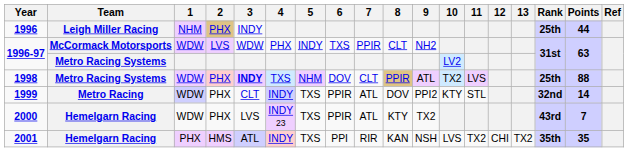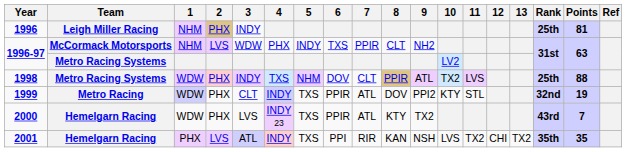 <table class="wikitable" style="text-align:center; font-size:90%">
 <tr>
 <th>Year</th>
 <th>Team</th>
 <th>1</th>
 <th>2</th>
 <th>3</th>
 <th>4</th>
 <th>5</th>
 <th>6</th>
 <th>7</th>
 <th>8</th>
 <th>9</th>
 <th>10</th>
 <th>11</th>
 <th>12</th>
 <th>13</th>
 <th>Rank</th>
 <th>Points</th>
 <th>Ref</th>
 </tr>
 <tr>
 <td><strong><a href='#'>1996</a></strong></td>
 <th><a href='#'>Leigh Miller Racing</a></th>
 <td style="background:#EFCFFF;"><a href='#'>NHM</a><br></td>
 <td style="background:#DFC484;"><a href='#'>PHX</a><br></td>
 <td><a href='#'>INDY</a></td>
 <th></th>
 <th></th>
 <th></th>
 <th></th>
 <th></th>
 <th></th>
 <th></th>
 <th></th>
 <th></th>
 <th></th>
 <td style="background:#CFCFFF;"><strong>25th</strong></td>
-<td style="background:#CFCFFF;"><strong>44</strong></td>
+<td style="background:#CFCFFF;"><strong>81</strong></td>
 <th></th>
 </tr>
 <tr>
 <td rowspan=2><strong><a href='#'>1996-97</a></strong></td>
 <th><a href='#'>McCormack Motorsports</a></th>
-<td style="background:#EFCFFF;"><a href='#'>WDW</a><br></td>
+<td style="background:#EFCFFF;"><a href='#'>NHM</a><br></td>
 <td style="background:#EFCFFF;"><a href='#'>LVS</a><br></td>
 <td><a href='#'>WDW</a></td>
 <td><a href='#'>PHX</a></td>
 <td><a href='#'>INDY</a></td>
 <td><a href='#'>TXS</a></td>
 <td><a href='#'>PPIR</a></td>
 <td><a href='#'>CLT</a></td>
 <td><a href='#'>NH2</a></td>
 <th></th>
 <th></th>
 <th></th>
 <th></th>
 <td rowspan=2 style="background:#CFCFFF;"><strong>31st</strong></td>
 <td rowspan=2 style="background:#CFCFFF;"><strong>63</strong></td>
 <th rowspan=2></th>
 </tr>
 <tr>
 <th><a href='#'>Metro Racing Systems</a></th>
 <th></th>
 <th></th>
 <th></th>
 <th></th>
 <th></th>
 <th></th>
 <th></th>
 <th></th>
 <th></th>
 <td style="background:#CFEAFF;"><a href='#'>LV2</a><br></td>
 <th></th>
 <th></th>
 <th></th>
 </tr>
 <tr>
 <td><strong><a href='#'>1998</a></strong></td>
 <th><a href='#'>Metro Racing Systems</a></th>
 <td style="background:#EFCFFF;"><a href='#'>WDW</a><br></td>
 <td style="background:#FFCFCF;"><a href='#'>PHX</a><br></td>
-<td style="background:#EFCFFF;"><strong><a href='#'>INDY</a><br></strong></td>
+<td style="background:#EFCFFF;"><a href='#'>INDY</a><br></td>
 <td style="background:#CFEAFF;"><a href='#'>TXS</a><br></td>
 <td style="background:#EFCFFF;"><a href='#'>NHM</a><br></td>
 <td><a href='#'>DOV</a></td>
 <td><a href='#'>CLT</a></td>
 <td style="background:#DFC484;"><a href='#'>PPIR</a><br></td>
 <td style="background:#EFCFFF;">ATL<br></td>
 <td style="background:#CFEAFF;">TX2<br></td>
 <td style="background:#EFCFFF;">LVS<br></td>
 <th></th>
 <th></th>
 <td style="background:#CFCFFF;"><strong>25th</strong></td>
 <td style="background:#CFCFFF;"><strong>88</strong></td>
 <th></th>
 </tr>
 <tr>
 <td><strong><a href='#'>1999</a></strong></td>
 <th><a href='#'>Metro Racing</a></th>
 <td style="background:#CFCFFF;">WDW<br></td>
 <td>PHX</td>
 <td><a href='#'>CLT</a><br></td>
 <td style="background:#CFCFFF;"><a href='#'>INDY</a><br></td>
 <td>TXS</td>
 <td>PPIR</td>
 <td>ATL</td>
 <td>DOV</td>
 <td>PPI2</td>
 <td>KTY</td>
 <td>STL</td>
 <th></th>
 <th></th>
 <td style="background:#CFCFFF;"><strong>32nd</strong></td>
-<td style="background:#CFCFFF;"><strong>14</strong></td>
+<td style="background:#CFCFFF;"><strong>19</strong></td>
 <th></th>
 </tr>
 <tr>
 <td><strong><a href='#'>2000</a></strong></td>
 <th><a href='#'>Hemelgarn Racing</a></th>
 <td>WDW</td>
 <td>PHX</td>
 <td>LVS</td>
 <td style="background:#EFCFFF;"><a href='#'>INDY</a><br><small>23</small></td>
 <td>TXS</td>
 <td>PPIR</td>
 <td>ATL</td>
 <td>KTY</td>
 <td>TX2</td>
 <th></th>
 <th></th>
 <th></th>
 <th></th>
 <td style="background:#CFCFFF;"><strong>43rd</strong></td>
 <td style="background:#CFCFFF;"><strong>7</strong></td>
 <th></th>
 </tr>
 <tr>
 <td><strong><a href='#'>2001</a></strong></td>
 <th><a href='#'>Hemelgarn Racing</a></th>
 <td style="background:#EFCFFF;">PHX<br></td>
-<td style="background:#EFCFFF;">HMS<br></td>
+<td style="background:#EFCFFF;"><a href='#'>LVS</a><br></td>
 <td style="background:#CFCFFF;">ATL<br></td>
 <td style="background:#FFCFCF;"><a href='#'>INDY</a><br></td>
 <td>TXS</td>
 <td>PPI</td>
 <td>RIR</td>
 <td>KAN</td>
 <td>NSH</td>
 <td>LVS</td>
 <td>TX2</td>
 <td>CHI</td>
 <td>TX2</td>
 <td style="background:#CFCFFF;"><strong>35th</strong></td>
 <td style="background:#CFCFFF;"><strong>35</strong></td>
 <th></th>
 </tr>
 </table>
